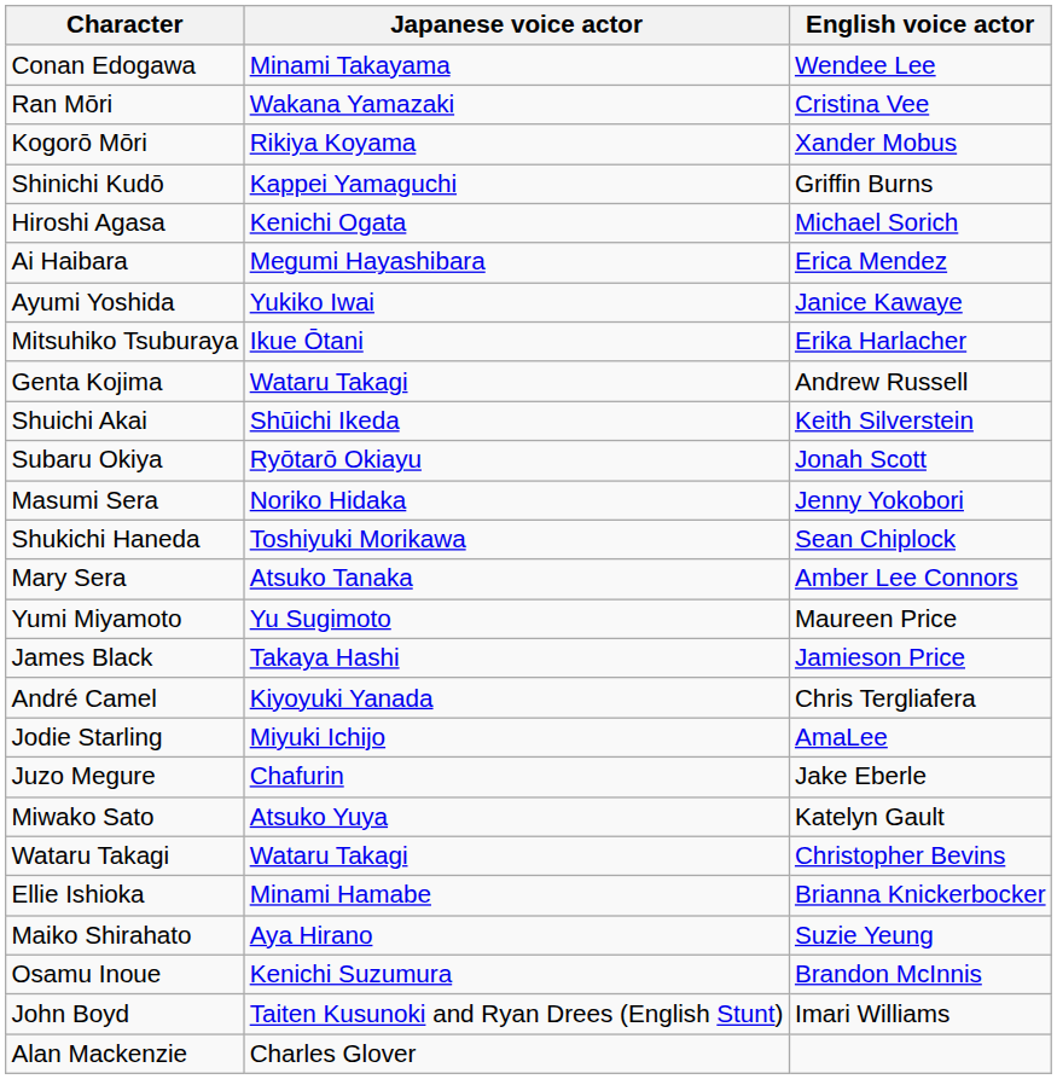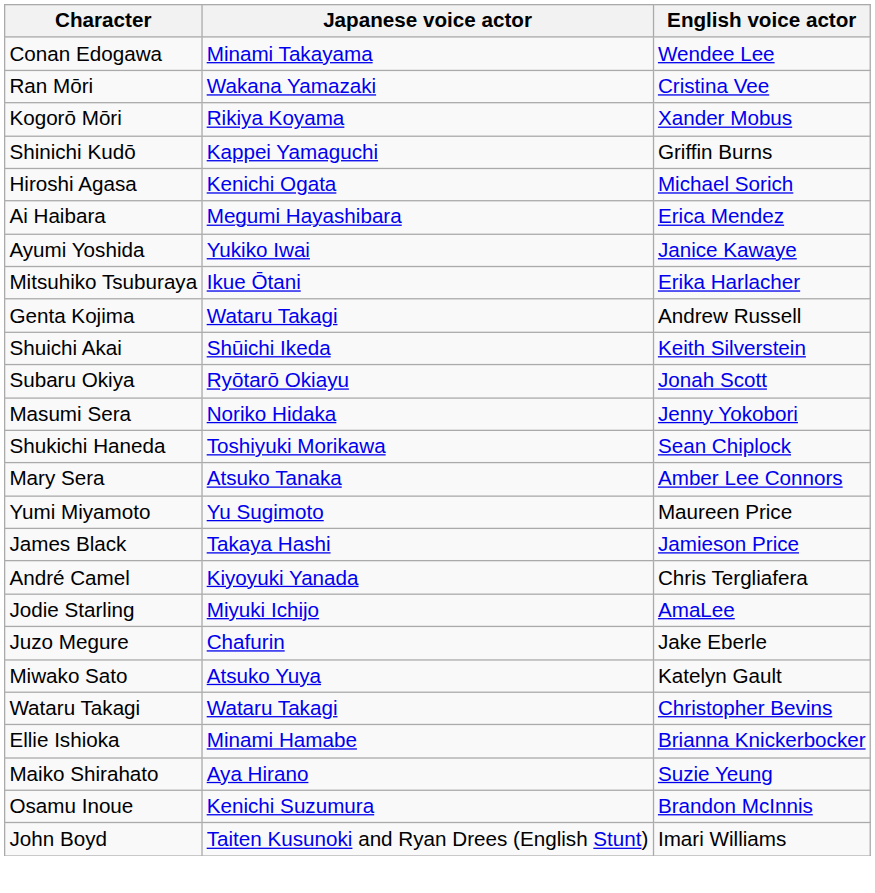 <table class="wikitable">
 <tr>
 <th>Character</th>
 <th>Japanese voice actor</th>
 <th>English voice actor</th>
 </tr>
 <tr>
 <td>Conan Edogawa</td>
 <td><a href='#'>Minami Takayama</a></td>
 <td><a href='#'>Wendee Lee</a></td>
 </tr>
 <tr>
 <td>Ran Mōri</td>
 <td><a href='#'>Wakana Yamazaki</a></td>
 <td><a href='#'>Cristina Vee</a></td>
 </tr>
 <tr>
 <td>Kogorō Mōri</td>
 <td><a href='#'>Rikiya Koyama</a></td>
 <td><a href='#'>Xander Mobus</a></td>
 </tr>
 <tr>
 <td>Shinichi Kudō</td>
 <td><a href='#'>Kappei Yamaguchi</a></td>
 <td>Griffin Burns</td>
 </tr>
 <tr>
 <td>Hiroshi Agasa</td>
 <td><a href='#'>Kenichi Ogata</a></td>
 <td><a href='#'>Michael Sorich</a></td>
 </tr>
 <tr>
 <td>Ai Haibara</td>
 <td><a href='#'>Megumi Hayashibara</a></td>
 <td><a href='#'>Erica Mendez</a></td>
 </tr>
 <tr>
 <td>Ayumi Yoshida</td>
 <td><a href='#'>Yukiko Iwai</a></td>
 <td><a href='#'>Janice Kawaye</a></td>
 </tr>
 <tr>
 <td>Mitsuhiko Tsuburaya</td>
 <td><a href='#'>Ikue Ōtani</a></td>
 <td><a href='#'>Erika Harlacher</a></td>
 </tr>
 <tr>
 <td>Genta Kojima</td>
 <td><a href='#'>Wataru Takagi</a></td>
 <td>Andrew Russell</td>
 </tr>
 <tr>
 <td>Shuichi Akai</td>
 <td><a href='#'>Shūichi Ikeda</a></td>
 <td><a href='#'>Keith Silverstein</a></td>
 </tr>
 <tr>
 <td>Subaru Okiya</td>
 <td><a href='#'>Ryōtarō Okiayu</a></td>
 <td><a href='#'>Jonah Scott</a></td>
 </tr>
 <tr>
 <td>Masumi Sera</td>
 <td><a href='#'>Noriko Hidaka</a></td>
 <td><a href='#'>Jenny Yokobori</a></td>
 </tr>
 <tr>
 <td>Shukichi Haneda</td>
 <td><a href='#'>Toshiyuki Morikawa</a></td>
 <td><a href='#'>Sean Chiplock</a></td>
 </tr>
 <tr>
 <td>Mary Sera</td>
 <td><a href='#'>Atsuko Tanaka</a></td>
 <td><a href='#'>Amber Lee Connors</a></td>
 </tr>
 <tr>
 <td>Yumi Miyamoto</td>
 <td><a href='#'>Yu Sugimoto</a></td>
 <td>Maureen Price</td>
 </tr>
 <tr>
 <td>James Black</td>
 <td><a href='#'>Takaya Hashi</a></td>
 <td><a href='#'>Jamieson Price</a></td>
 </tr>
 <tr>
 <td>André Camel</td>
 <td><a href='#'>Kiyoyuki Yanada</a></td>
 <td>Chris Tergliafera</td>
 </tr>
 <tr>
 <td>Jodie Starling</td>
 <td><a href='#'>Miyuki Ichijo</a></td>
 <td><a href='#'>AmaLee</a></td>
 </tr>
 <tr>
 <td>Juzo Megure</td>
 <td><a href='#'>Chafurin</a></td>
 <td>Jake Eberle</td>
 </tr>
 <tr>
 <td>Miwako Sato</td>
 <td><a href='#'>Atsuko Yuya</a></td>
 <td>Katelyn Gault</td>
 </tr>
 <tr>
 <td>Wataru Takagi</td>
 <td><a href='#'>Wataru Takagi</a></td>
 <td><a href='#'>Christopher Bevins</a></td>
 </tr>
 <tr>
 <td>Ellie Ishioka</td>
 <td><a href='#'>Minami Hamabe</a></td>
 <td><a href='#'>Brianna Knickerbocker</a></td>
 </tr>
 <tr>
 <td>Maiko Shirahato</td>
 <td><a href='#'>Aya Hirano</a></td>
 <td><a href='#'>Suzie Yeung</a></td>
 </tr>
 <tr>
 <td>Osamu Inoue</td>
 <td><a href='#'>Kenichi Suzumura</a></td>
 <td><a href='#'>Brandon McInnis</a></td>
 </tr>
 <tr>
 <td>John Boyd</td>
 <td><a href='#'>Taiten Kusunoki</a> and Ryan Drees (English <a href='#'>Stunt</a>)</td>
 <td>Imari Williams</td>
 </tr>
-<tr>
-<td>Alan Mackenzie</td>
-<td>Charles Glover</td>
-<td></td>
-</tr>
 </table>
